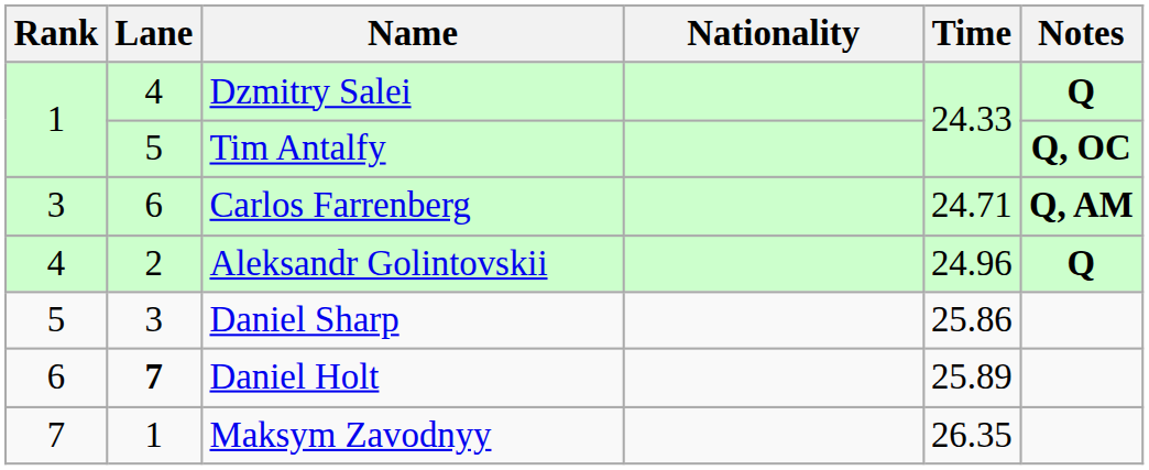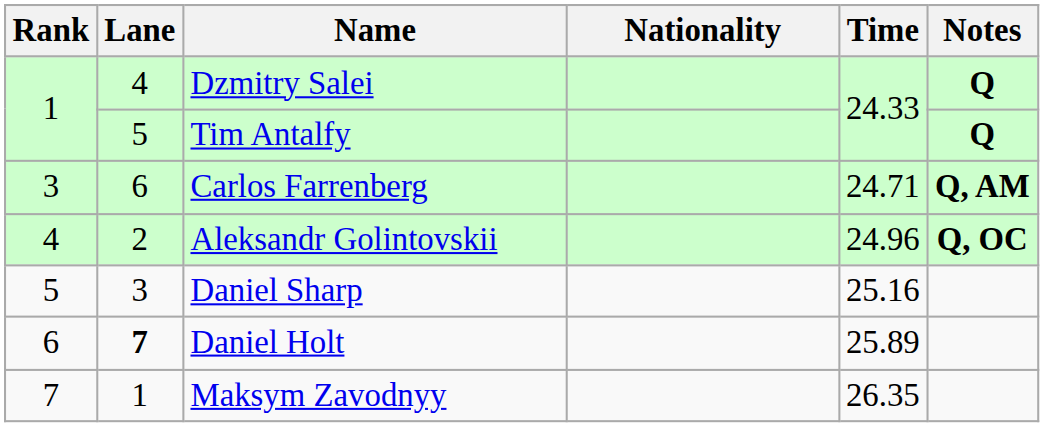 <table class="wikitable sortable" style="text-align:center">
 <tr>
 <th>Rank</th>
 <th>Lane</th>
 <th style="width:180px">Name</th>
 <th style="width:125px">Nationality</th>
 <th>Time</th>
 <th>Notes</th>
 </tr>
 <tr style="background:#cfc;">
 <td rowspan=2>1</td>
 <td>4</td>
 <td style="text-align:left;"><a href='#'>Dzmitry Salei</a></td>
 <td style="text-align:left;"></td>
 <td rowspan=2>24.33</td>
 <td><strong>Q</strong></td>
 </tr>
 <tr style="background:#cfc;">
 <td>5</td>
 <td style="text-align:left;"><a href='#'>Tim Antalfy</a></td>
 <td style="text-align:left;"></td>
-<td><strong>Q, OC</strong></td>
+<td><strong>Q</strong></td>
 </tr>
 <tr style="background:#cfc;">
 <td>3</td>
 <td>6</td>
 <td style="text-align:left;"><a href='#'>Carlos Farrenberg</a></td>
 <td style="text-align:left;"></td>
 <td>24.71</td>
 <td><strong>Q, AM</strong></td>
 </tr>
 <tr style="background:#cfc;">
 <td>4</td>
 <td>2</td>
 <td style="text-align:left;"><a href='#'>Aleksandr Golintovskii</a></td>
 <td style="text-align:left;"></td>
 <td>24.96</td>
-<td><strong>Q</strong></td>
+<td><strong>Q, OC</strong></td>
 </tr>
 <tr>
 <td>5</td>
 <td>3</td>
 <td style="text-align:left;"><a href='#'>Daniel Sharp</a></td>
 <td style="text-align:left;"></td>
-<td>25.86</td>
+<td>25.16</td>
 <td></td>
 </tr>
 <tr>
 <td>6</td>
 <td><strong>7</strong></td>
 <td style="text-align:left;"><a href='#'>Daniel Holt</a></td>
 <td style="text-align:left;"></td>
 <td>25.89</td>
 <td></td>
 </tr>
 <tr>
 <td>7</td>
 <td>1</td>
 <td style="text-align:left;"><a href='#'>Maksym Zavodnyy</a></td>
 <td style="text-align:left;"></td>
 <td>26.35</td>
 <td></td>
 </tr>
 </table>
